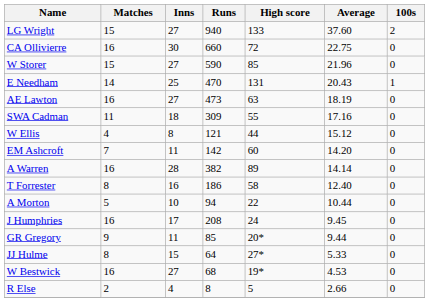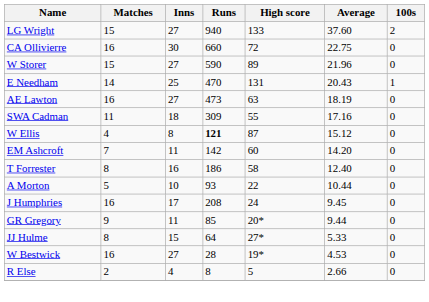 <table class="wikitable sortable" width="70%">
 <tr bgcolor="#efefef">
 <th>Name</th>
 <th>Matches</th>
 <th>Inns</th>
 <th>Runs</th>
 <th>High score</th>
 <th>Average</th>
 <th>100s</th>
 </tr>
 <tr>
 <td><a href='#'>LG Wright</a></td>
 <td>15</td>
 <td>27</td>
 <td>940</td>
 <td>133</td>
 <td>37.60</td>
 <td>2</td>
 </tr>
 <tr>
 <td><a href='#'>CA Ollivierre</a></td>
 <td>16</td>
 <td>30</td>
 <td>660</td>
 <td>72</td>
 <td>22.75</td>
 <td>0</td>
 </tr>
 <tr>
 <td><a href='#'>W Storer</a></td>
 <td>15</td>
 <td>27</td>
 <td>590</td>
-<td>85</td>
+<td>89</td>
 <td>21.96</td>
 <td>0</td>
 </tr>
 <tr>
 <td><a href='#'>E Needham</a></td>
 <td>14</td>
 <td>25</td>
 <td>470</td>
 <td>131</td>
 <td>20.43</td>
 <td>1</td>
 </tr>
 <tr>
 <td><a href='#'>AE Lawton</a></td>
 <td>16</td>
 <td>27</td>
 <td>473</td>
 <td>63</td>
 <td>18.19</td>
 <td>0</td>
 </tr>
 <tr>
 <td><a href='#'>SWA Cadman</a></td>
 <td>11</td>
 <td>18</td>
 <td>309</td>
 <td>55</td>
 <td>17.16</td>
 <td>0</td>
 </tr>
 <tr>
 <td><a href='#'>W Ellis</a></td>
 <td>4</td>
 <td>8</td>
-<td>121</td>
-<td>44</td>
+<td><strong>121</strong></td>
+<td>87</td>
 <td>15.12</td>
 <td>0</td>
 </tr>
 <tr>
 <td><a href='#'>EM Ashcroft</a></td>
 <td>7</td>
 <td>11</td>
 <td>142</td>
 <td>60</td>
 <td>14.20</td>
-<td>0</td>
-</tr>
-<tr>
-<td><a href='#'>A Warren</a></td>
-<td>16</td>
-<td>28</td>
-<td>382</td>
-<td>89</td>
-<td>14.14</td>
 <td>0</td>
 </tr>
 <tr>
 <td><a href='#'>T Forrester</a></td>
 <td>8</td>
 <td>16</td>
 <td>186</td>
 <td>58</td>
 <td>12.40</td>
 <td>0</td>
 </tr>
 <tr>
 <td><a href='#'>A Morton</a></td>
 <td>5</td>
 <td>10</td>
-<td>94</td>
+<td>93</td>
 <td>22</td>
 <td>10.44</td>
 <td>0</td>
 </tr>
 <tr>
 <td><a href='#'>J Humphries</a></td>
 <td>16</td>
 <td>17</td>
 <td>208</td>
 <td>24</td>
 <td>9.45</td>
 <td>0</td>
 </tr>
 <tr>
 <td><a href='#'>GR Gregory</a></td>
 <td>9</td>
 <td>11</td>
 <td>85</td>
 <td>20*</td>
 <td>9.44</td>
 <td>0</td>
 </tr>
 <tr>
 <td><a href='#'>JJ Hulme</a></td>
 <td>8</td>
 <td>15</td>
 <td>64</td>
 <td>27*</td>
 <td>5.33</td>
 <td>0</td>
 </tr>
 <tr>
 <td><a href='#'>W Bestwick</a></td>
 <td>16</td>
 <td>27</td>
-<td>68</td>
+<td>28</td>
 <td>19*</td>
 <td>4.53</td>
 <td>0</td>
 </tr>
 <tr>
 <td><a href='#'>R Else</a></td>
 <td>2</td>
 <td>4</td>
 <td>8</td>
 <td>5</td>
 <td>2.66</td>
 <td>0</td>
 </tr>
 <tr>
 </tr>
 </table>
